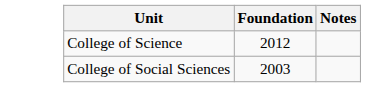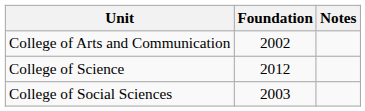 <table style="float:right; font-size:90%; margin-left:1em; text-align:center" class="wikitable sortable">
 <tr>
 <th>Unit</th>
 <th>Foundation</th>
 <th scope="col" class="unsortable">Notes</th>
+</tr>
+<tr>
+<td style="text-align:left">College of Arts and Communication</td>
+<td>2002</td>
+<td></td>
 </tr>
 <tr>
 <td style="text-align:left">College of Science</td>
 <td>2012</td>
 <td></td>
 </tr>
 <tr>
 <td style="text-align:left">College of Social Sciences</td>
 <td>2003</td>
 <td></td>
 </tr>
 </table>
